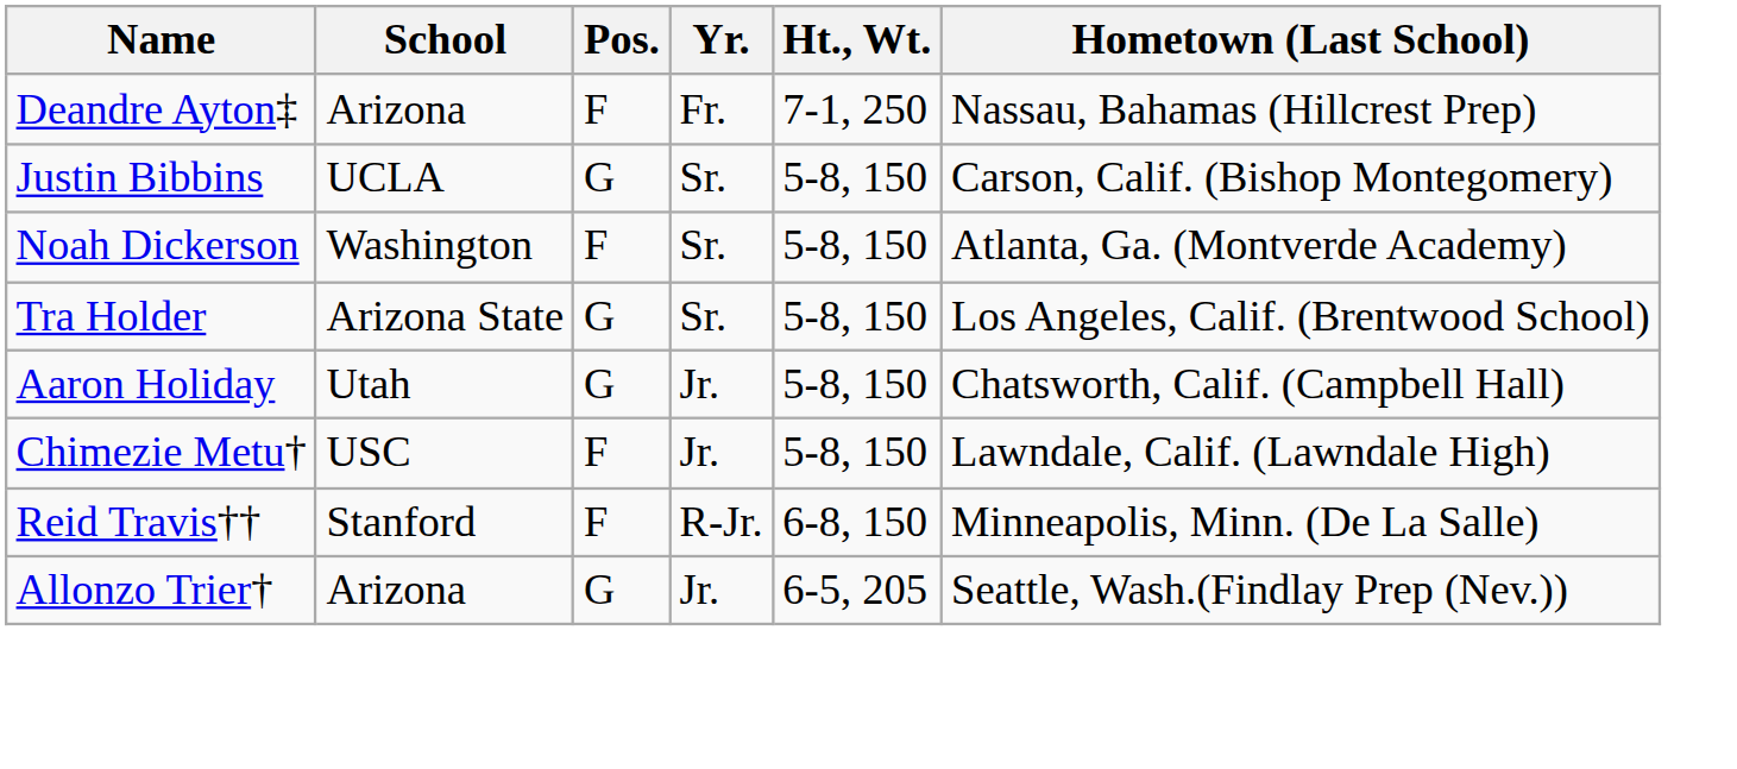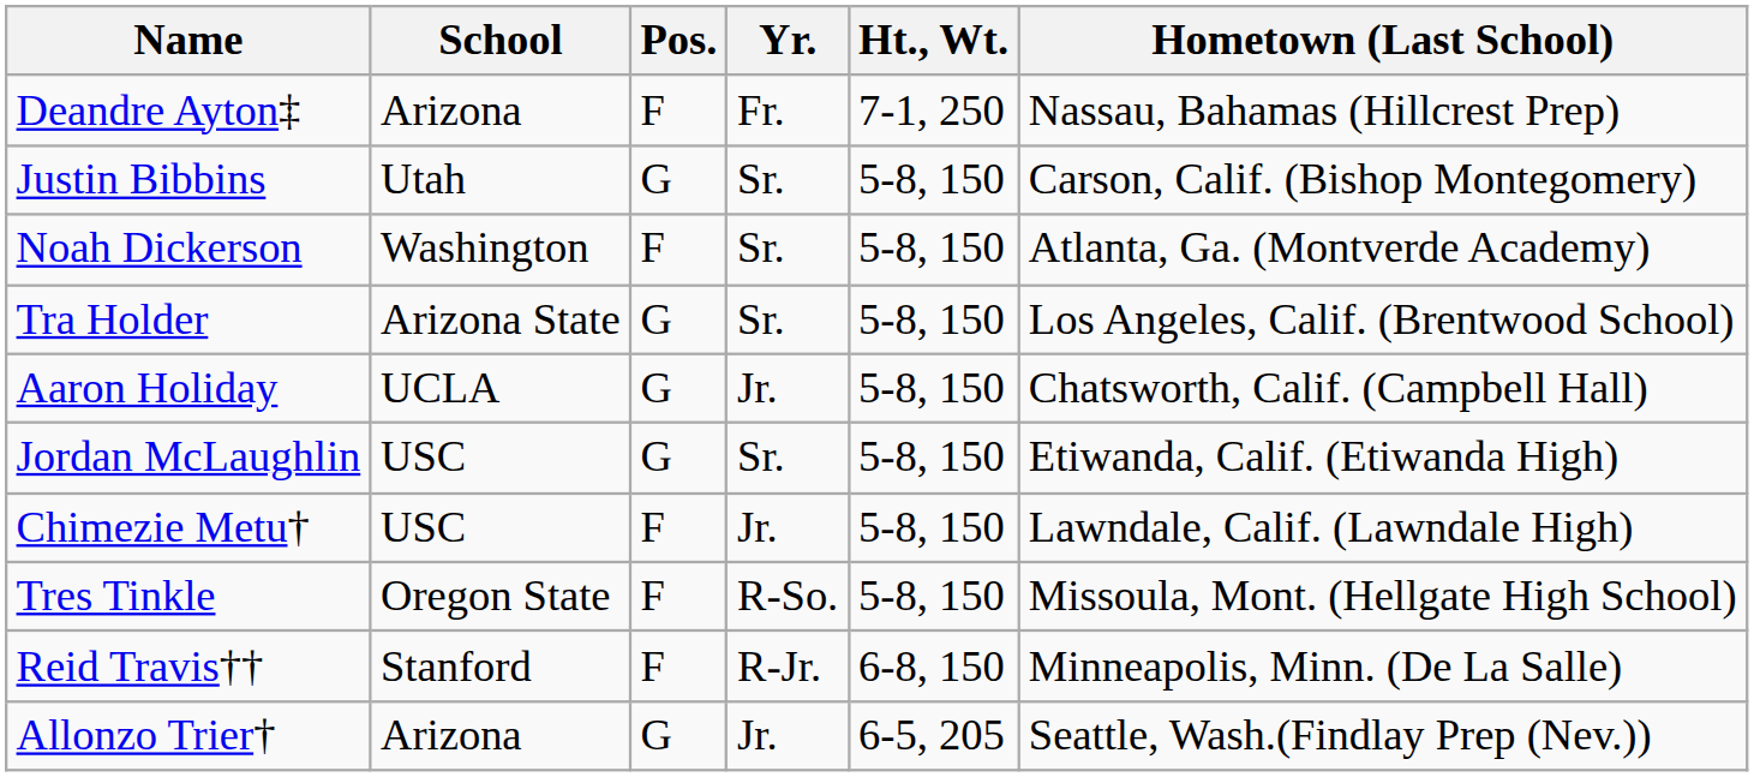 <table class="wikitable">
 <tr>
 <th>Name</th>
 <th>School</th>
 <th>Pos.</th>
 <th>Yr.</th>
 <th>Ht., Wt.</th>
 <th>Hometown (Last School)</th>
 </tr>
 <tr>
 <td><a href='#'>Deandre Ayton</a>‡</td>
 <td>Arizona</td>
 <td>F</td>
 <td>Fr.</td>
 <td>7-1, 250</td>
 <td>Nassau, Bahamas (Hillcrest Prep)</td>
 </tr>
 <tr>
 <td><a href='#'>Justin Bibbins</a></td>
-<td>UCLA</td>
+<td>Utah</td>
 <td>G</td>
 <td>Sr.</td>
 <td>5-8, 150</td>
 <td>Carson, Calif. (Bishop Montegomery)</td>
 </tr>
 <tr>
 <td><a href='#'>Noah Dickerson</a></td>
 <td>Washington</td>
 <td>F</td>
 <td>Sr.</td>
 <td>5-8, 150</td>
 <td>Atlanta, Ga. (Montverde Academy)</td>
 </tr>
 <tr>
 <td><a href='#'>Tra Holder</a></td>
 <td>Arizona State</td>
 <td>G</td>
 <td>Sr.</td>
 <td>5-8, 150</td>
 <td>Los Angeles, Calif. (Brentwood School)</td>
 </tr>
 <tr>
 <td><a href='#'>Aaron Holiday</a></td>
-<td>Utah</td>
+<td>UCLA</td>
 <td>G</td>
 <td>Jr.</td>
 <td>5-8, 150</td>
 <td>Chatsworth, Calif. (Campbell Hall)</td>
+</tr>
+<tr>
+<td><a href='#'>Jordan McLaughlin</a></td>
+<td>USC</td>
+<td>G</td>
+<td>Sr.</td>
+<td>5-8, 150</td>
+<td>Etiwanda, Calif. (Etiwanda High)</td>
 </tr>
 <tr>
 <td><a href='#'>Chimezie Metu</a>†</td>
 <td>USC</td>
 <td>F</td>
 <td>Jr.</td>
 <td>5-8, 150</td>
 <td>Lawndale, Calif. (Lawndale High)</td>
+</tr>
+<tr>
+<td><a href='#'>Tres Tinkle</a></td>
+<td>Oregon State</td>
+<td>F</td>
+<td>R-So.</td>
+<td>5-8, 150</td>
+<td>Missoula, Mont. (Hellgate High School)</td>
 </tr>
 <tr>
 <td><a href='#'>Reid Travis</a>††</td>
 <td>Stanford</td>
 <td>F</td>
 <td>R-Jr.</td>
 <td>6-8, 150</td>
 <td>Minneapolis, Minn. (De La Salle)</td>
 </tr>
 <tr>
 <td><a href='#'>Allonzo Trier</a>†</td>
 <td>Arizona</td>
 <td>G</td>
 <td>Jr.</td>
 <td>6-5, 205</td>
 <td>Seattle, Wash.(Findlay Prep (Nev.))</td>
 </tr>
 </table>
